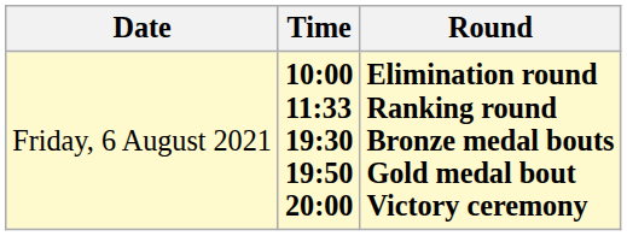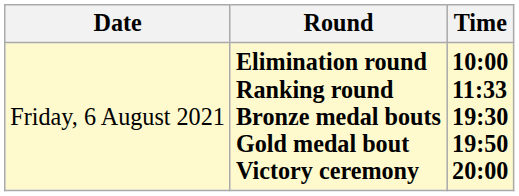 <table class="wikitable">
 <tr>
 <th>Date</th>
+<th>Round</th>
 <th>Time</th>
-<th>Round</th>
 </tr>
 <tr>
 <td style=background:lemonchiffon>Friday, 6 August 2021</td>
+<td style=background:lemonchiffon><strong>Elimination round<br>Ranking round<br>Bronze medal bouts<br>Gold medal bout<br>Victory ceremony</strong></td>
 <td style=background:lemonchiffon><strong>10:00<br>11:33<br>19:30<br>19:50<br>20:00</strong></td>
-<td style=background:lemonchiffon><strong>Elimination round<br>Ranking round<br>Bronze medal bouts<br>Gold medal bout<br>Victory ceremony</strong></td>
 </tr>
 </table>
